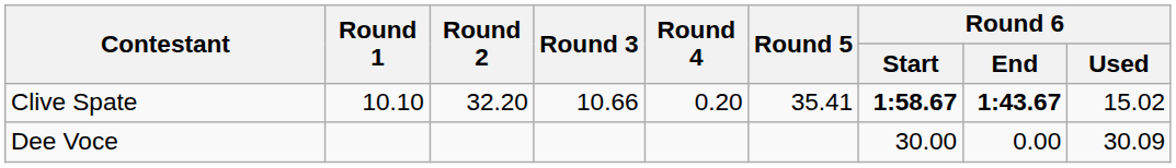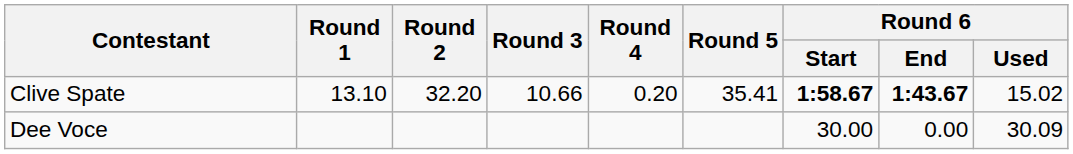 <table class="wikitable">
 <tr>
 <th rowspan="2" width="200">Contestant</th>
 <th rowspan="2" width="60">Round 1</th>
 <th rowspan="2" width="60">Round 2</th>
 <th rowspan="2">Round 3</th>
 <th rowspan="2" width="60">Round 4</th>
 <th rowspan="2">Round 5</th>
 <th colspan="3">Round 6</th>
 </tr>
 <tr>
 <th width="60">Start</th>
 <th width="60">End</th>
 <th width="60">Used</th>
 </tr>
 <tr>
 <td>Clive Spate</td>
-<td align="right">10.10</td>
+<td align="right">13.10</td>
 <td align="right">32.20</td>
 <td align="right">10.66</td>
 <td align="right">0.20</td>
 <td align="right">35.41</td>
 <td align="right"><strong>1:58.67</strong></td>
 <td align="right"><strong>1:43.67</strong></td>
 <td align="right">15.02</td>
 </tr>
 <tr>
 <td>Dee Voce</td>
 <td align="right"></td>
 <td align="right"></td>
 <td align="right"></td>
 <td align="right"></td>
 <td align="right"></td>
 <td align="right">30.00</td>
 <td align="right">0.00</td>
 <td align="right">30.09</td>
 </tr>
 </table>
